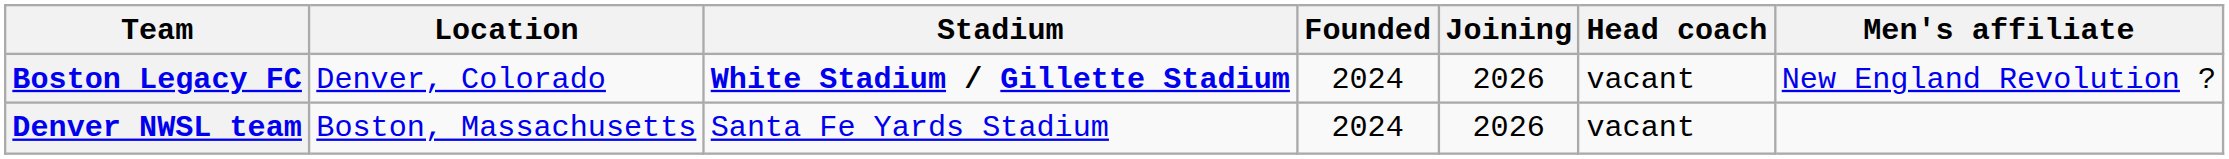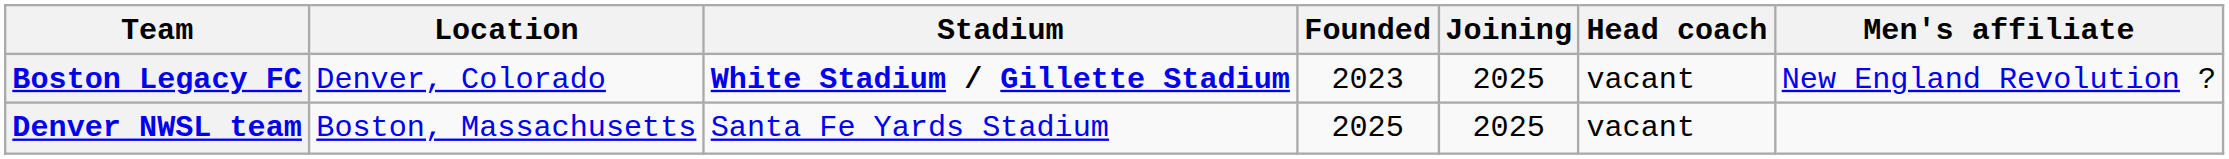 <table class="wikitable sortable plainrowheaders">
 <tr>
 <th scope="col">Team</th>
 <th scope="col">Location</th>
 <th scope="col">Stadium</th>
 <th scope="col">Founded</th>
 <th scope="col">Joining</th>
 <th scope="col">Head coach</th>
 <th scope="col">Men's affiliate</th>
 </tr>
 <tr>
 <th scope="row"><a href='#'>Boston Legacy FC</a></th>
 <td><a href='#'> Denver, Colorado</a></td>
 <td><strong><a href='#'>White Stadium</a> / <a href='#'>Gillette Stadium</a></strong></td>
-<td align=center>2024</td>
-<td align=center>2026</td>
+<td align=center>2023</td>
+<td align=center>2025</td>
 <td>vacant</td>
 <td><a href='#'>New England Revolution</a> ?</td>
 </tr>
 <tr>
 <th scope="row"><a href='#'>Denver NWSL team</a></th>
 <td><a href='#'>Boston, Massachusetts</a></td>
 <td><a href='#'>Santa Fe Yards Stadium</a></td>
-<td align=center>2024</td>
-<td align=center>2026</td>
+<td align=center>2025</td>
+<td align=center>2025</td>
 <td>vacant</td>
 <td></td>
 </tr>
 </table>
